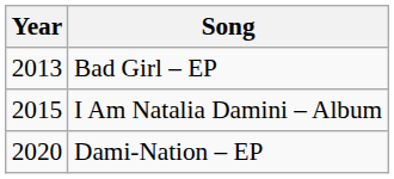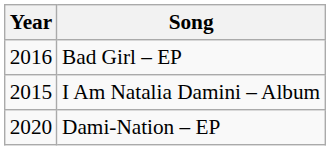 <table class="wikitable" style="font-size: 95%;">
 <tr>
 <th>Year</th>
 <th>Song</th>
 </tr>
 <tr>
-<td rowspan="1">2013</td>
+<td rowspan="1">2016</td>
 <td>Bad Girl – EP</td>
 </tr>
 <tr>
 <td rowspan="1">2015</td>
 <td>I Am Natalia Damini – Album</td>
 </tr>
 <tr>
 <td rowspan="1">2020</td>
 <td>Dami-Nation – EP</td>
 </tr>
 </table>
